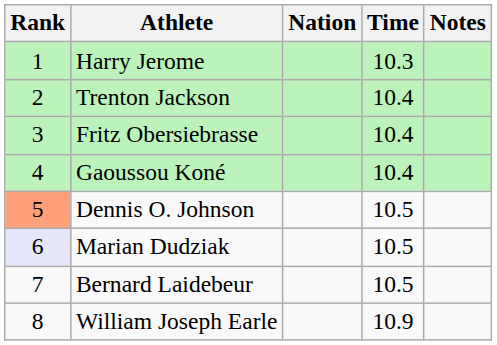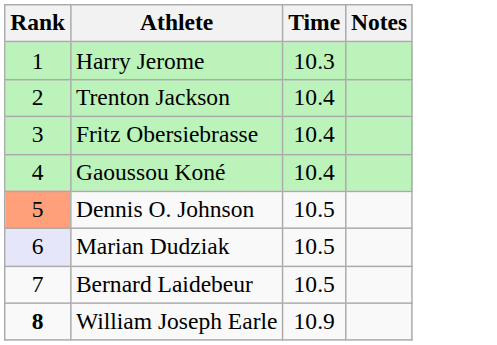 <table class="wikitable sortable" style="text-align:center">
 <tr>
 <th>Rank</th>
 <th>Athlete</th>
-<th>Nation</th>
 <th>Time</th>
 <th>Notes</th>
 </tr>
 <tr bgcolor=bbf3bb>
 <td>1</td>
 <td align=left>Harry Jerome</td>
-<td align=left></td>
 <td>10.3</td>
 <td></td>
 </tr>
 <tr bgcolor=bbf3bb>
 <td>2</td>
 <td align=left>Trenton Jackson</td>
-<td align=left></td>
 <td>10.4</td>
 <td></td>
 </tr>
 <tr bgcolor=bbf3bb>
 <td>3</td>
 <td align=left>Fritz Obersiebrasse</td>
-<td align=left></td>
 <td>10.4</td>
 <td></td>
 </tr>
 <tr bgcolor=bbf3bb>
 <td>4</td>
 <td align=left>Gaoussou Koné</td>
-<td align=left></td>
 <td>10.4</td>
 <td></td>
 </tr>
 <tr>
 <td style="background: lightsalmon;">5</td>
 <td align=left>Dennis O. Johnson</td>
-<td align=left></td>
 <td>10.5</td>
 <td></td>
 </tr>
 <tr>
 <td style="background: lavender;">6</td>
 <td align=left>Marian Dudziak</td>
-<td align=left></td>
 <td>10.5</td>
 <td></td>
 </tr>
 <tr>
 <td>7</td>
 <td align=left>Bernard Laidebeur</td>
-<td align=left></td>
 <td>10.5</td>
 <td></td>
 </tr>
 <tr>
-<td>8</td>
+<td><strong>8</strong></td>
 <td align=left>William Joseph Earle</td>
-<td align=left></td>
 <td>10.9</td>
 <td></td>
 </tr>
 </table>
